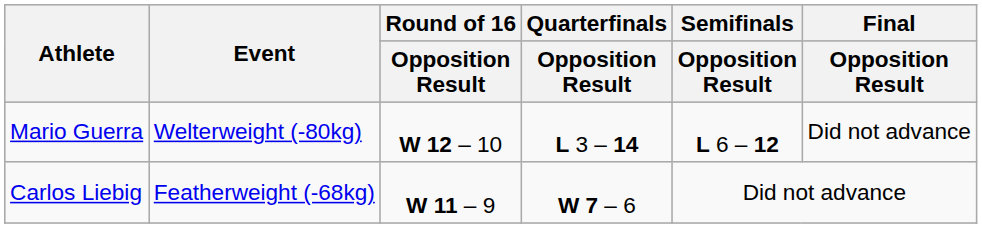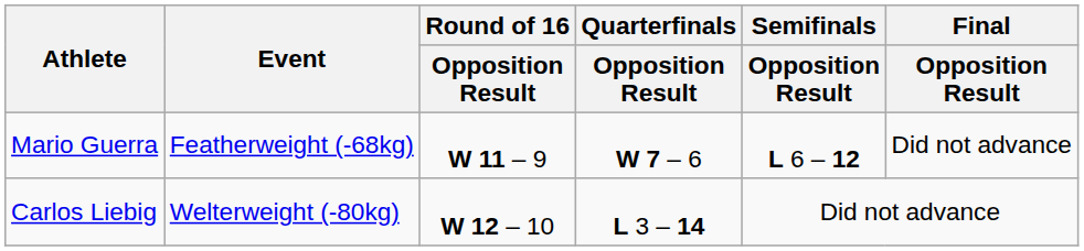 <table class="wikitable" border="1" style="font-size:90%">
 <tr>
 <th rowspan=2>Athlete</th>
 <th rowspan=2>Event</th>
 <th>Round of 16</th>
 <th>Quarterfinals</th>
 <th>Semifinals</th>
 <th>Final</th>
 </tr>
 <tr>
 <th>Opposition<br>Result</th>
 <th>Opposition<br>Result</th>
 <th>Opposition<br>Result</th>
 <th>Opposition<br>Result</th>
 </tr>
 <tr>
 <td><a href='#'>Mario Guerra</a></td>
-<td><a href='#'>Welterweight (-80kg)</a></td>
-<td align=center><br><strong>W</strong> <strong>12</strong> – 10</td>
-<td align=center><br><strong>L</strong> 3 – <strong>14</strong></td>
+<td><a href='#'>Featherweight (-68kg)</a></td>
+<td align=center><br><strong>W</strong> <strong>11</strong> – 9</td>
+<td align=center><br><strong>W</strong> <strong>7</strong> – 6</td>
 <td align=center><br><strong>L</strong> 6 – <strong>12</strong><br></td>
 <td align="center" colspan="7">Did not advance</td>
 </tr>
 <tr>
 <td><a href='#'>Carlos Liebig</a></td>
-<td><a href='#'>Featherweight (-68kg)</a></td>
-<td align=center><br><strong>W</strong> <strong>11</strong> – 9</td>
-<td align=center><br><strong>W</strong> <strong>7</strong> – 6</td>
+<td><a href='#'>Welterweight (-80kg)</a></td>
+<td align=center><br><strong>W</strong> <strong>12</strong> – 10</td>
+<td align=center><br><strong>L</strong> 3 – <strong>14</strong></td>
 <td align="center" colspan="7">Did not advance</td>
 </tr>
 </table>
